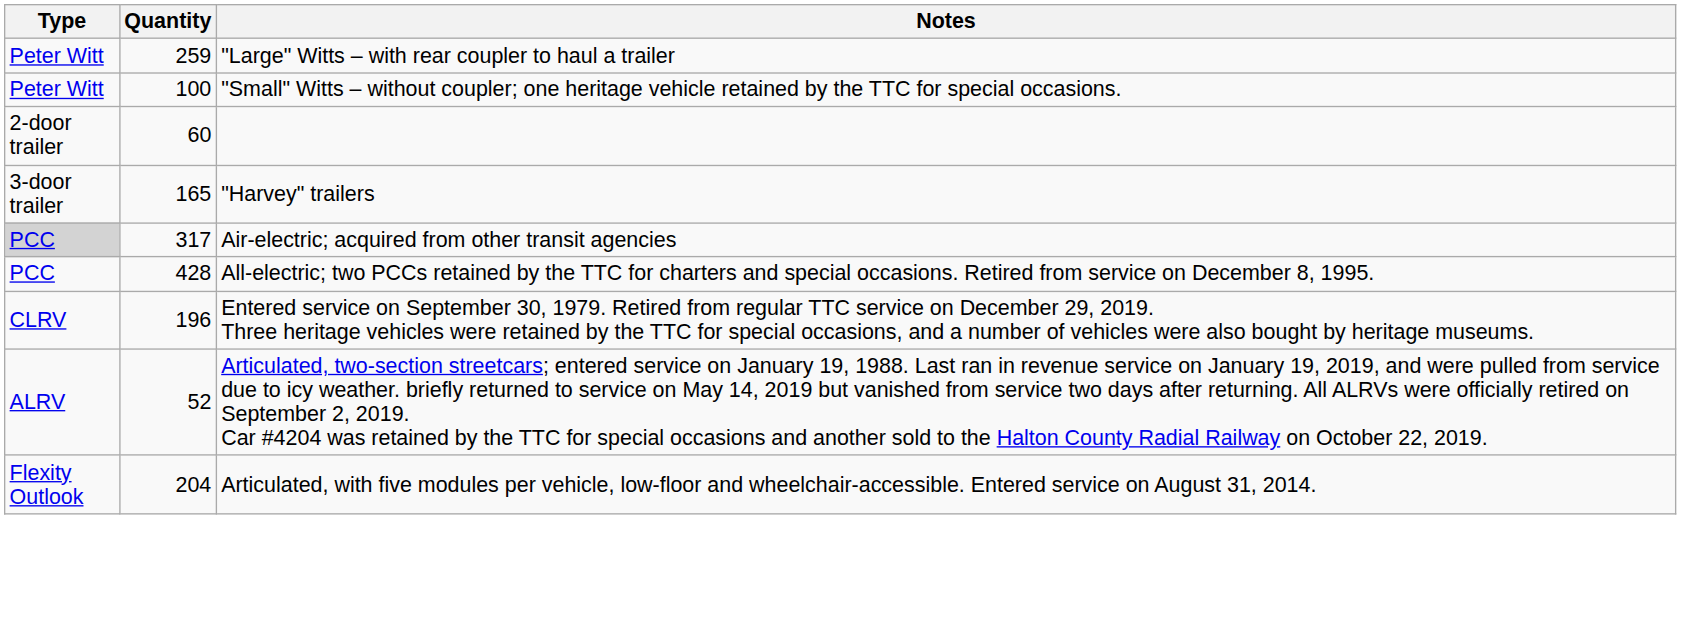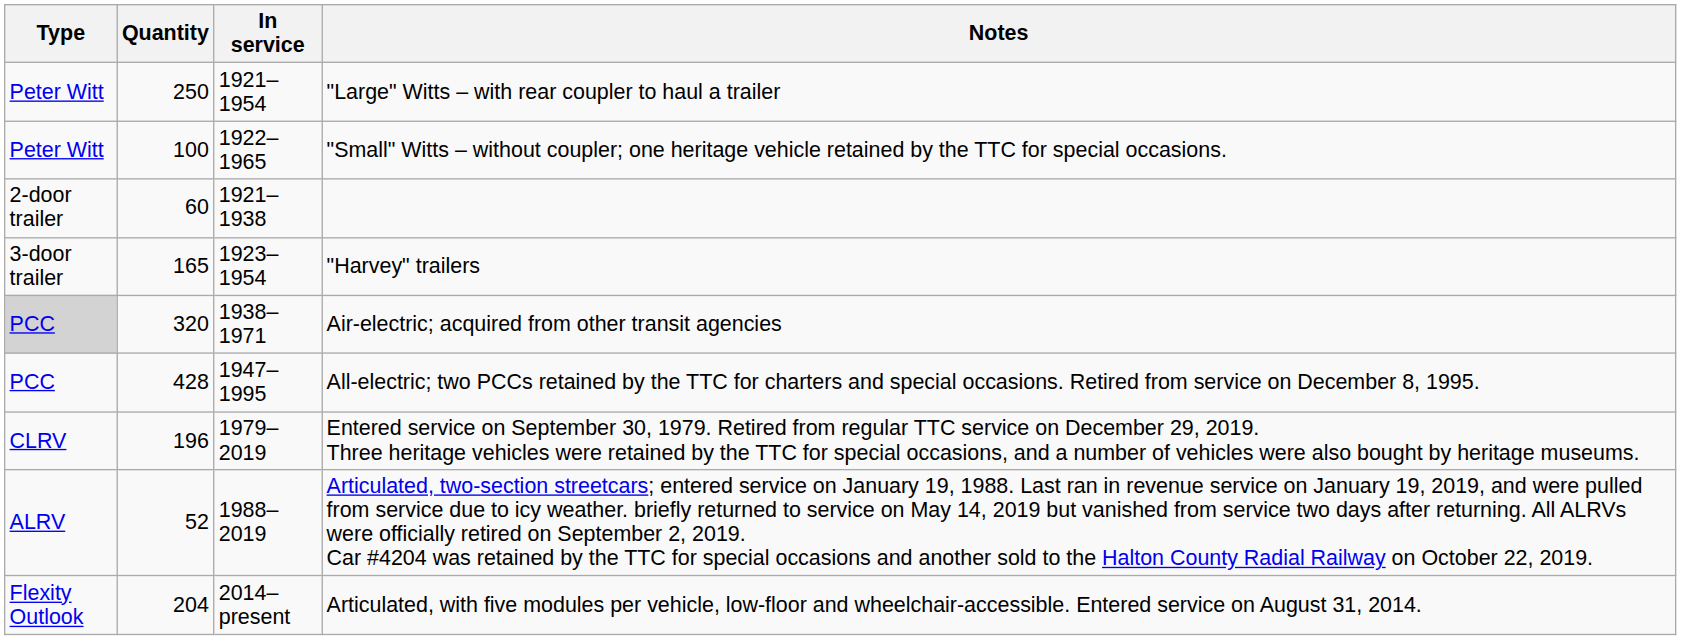 <table class="wikitable">
 <tr>
 <th>Type</th>
 <th>Quantity</th>
+<th>In service</th>
 <th>Notes</th>
 </tr>
 <tr>
 <td><a href='#'>Peter Witt</a></td>
-<td style="text-align: right;">259</td>
+<td style="text-align: right;">250</td>
+<td>1921–1954</td>
 <td>"Large" Witts – with rear coupler to haul a trailer</td>
 </tr>
 <tr>
 <td><a href='#'>Peter Witt</a></td>
 <td style="text-align: right;">100</td>
+<td>1922–1965</td>
 <td>"Small" Witts – without coupler; one heritage vehicle retained by the TTC for special occasions.</td>
 </tr>
 <tr>
 <td>2-door trailer</td>
 <td style="text-align: right;">60</td>
+<td>1921–1938</td>
 <td></td>
 </tr>
 <tr>
 <td>3-door trailer</td>
 <td style="text-align: right;">165</td>
+<td>1923–1954</td>
 <td>"Harvey" trailers</td>
 </tr>
 <tr>
 <td style="background: lightgrey;"><a href='#'>PCC</a></td>
-<td style="text-align: right;">317</td>
+<td style="text-align: right;">320</td>
+<td>1938–1971</td>
 <td>Air-electric; acquired from other transit agencies</td>
 </tr>
 <tr>
 <td><a href='#'>PCC</a></td>
 <td style="text-align: right;">428</td>
+<td>1947–1995</td>
 <td>All-electric; two PCCs retained by the TTC for charters and special occasions. Retired from service on December 8, 1995.</td>
 </tr>
 <tr>
 <td><a href='#'>CLRV</a></td>
 <td style="text-align: right;">196</td>
+<td>1979–2019</td>
 <td>Entered service on September 30, 1979. Retired from regular TTC service on December 29, 2019.<br>Three heritage vehicles were retained by the TTC for special occasions, and a number of vehicles were also bought by heritage museums.</td>
 </tr>
 <tr>
 <td><a href='#'>ALRV</a></td>
 <td style="text-align: right;">52</td>
+<td>1988–2019</td>
 <td><a href='#'>Articulated, two-section streetcars</a>; entered service on January 19, 1988. Last ran in revenue service on January 19, 2019, and were pulled from service due to icy weather. briefly returned to service on May 14, 2019 but vanished from service two days after returning. All ALRVs were officially retired on September 2, 2019.<br>Car #4204 was retained by the TTC for special occasions and another sold to the <a href='#'>Halton County Radial Railway</a> on October 22, 2019.</td>
 </tr>
 <tr>
 <td><a href='#'>Flexity Outlook</a></td>
 <td style="text-align: right;">204</td>
+<td>2014–present</td>
 <td>Articulated, with five modules per vehicle, low-floor and wheelchair-accessible. Entered service on August 31, 2014.</td>
 </tr>
 </table>
